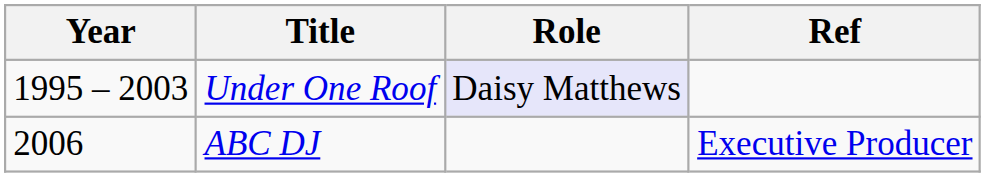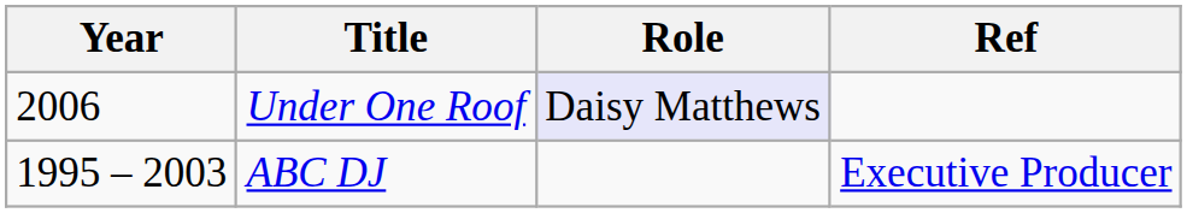 <table class="wikitable">
 <tr>
 <th>Year</th>
 <th>Title</th>
 <th>Role</th>
 <th>Ref</th>
 </tr>
 <tr>
-<td>1995 – 2003</td>
+<td>2006</td>
 <td><a href='#'><em>Under One Roof</em></a></td>
 <td style="background: lavender;">Daisy Matthews</td>
 <td></td>
 </tr>
 <tr>
-<td>2006</td>
+<td>1995 – 2003</td>
 <td><em><a href='#'>ABC DJ</a></em></td>
 <td></td>
 <td><a href='#'>Executive Producer</a></td>
 </tr>
 </table>
